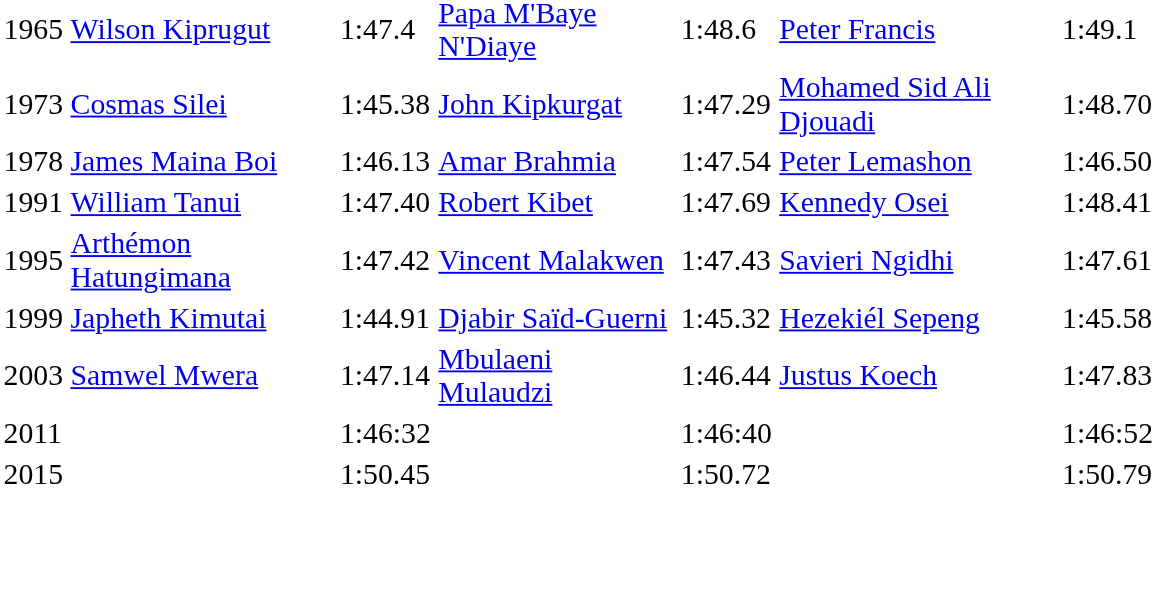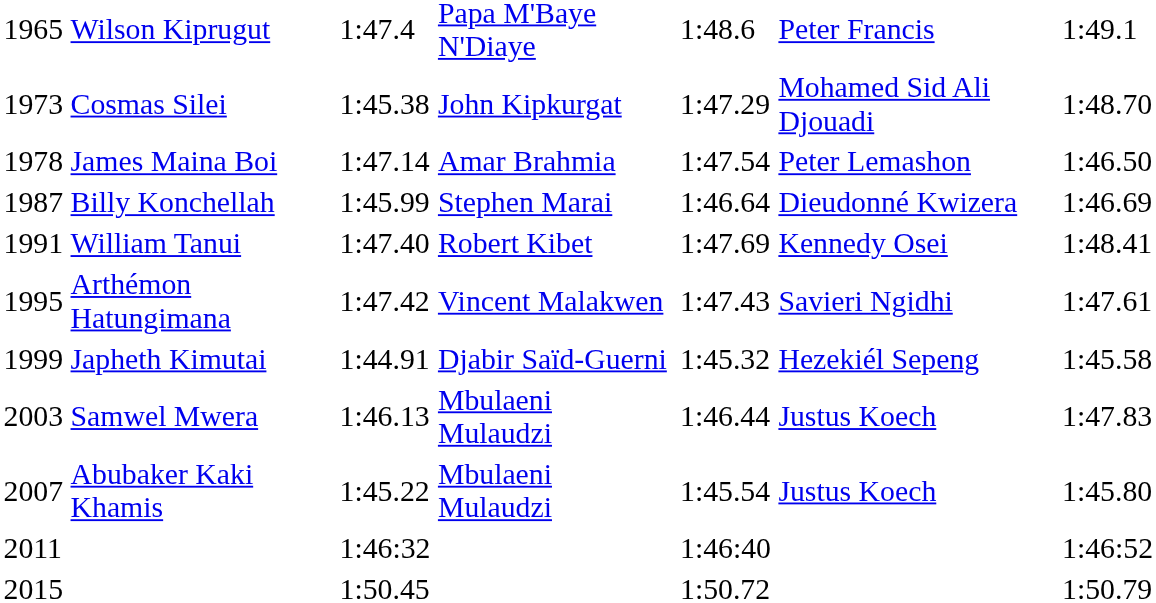 <table>
 <tr>
 <td>1965</td>
 <td><a href='#'>Wilson Kiprugut</a><br> </td>
 <td>1:47.4</td>
 <td><a href='#'>Papa M'Baye N'Diaye</a><br> </td>
 <td>1:48.6</td>
 <td><a href='#'>Peter Francis</a><br> </td>
 <td>1:49.1</td>
 </tr>
 <tr>
 <td>1973</td>
 <td><a href='#'>Cosmas Silei</a><br> </td>
 <td>1:45.38</td>
 <td><a href='#'>John Kipkurgat</a><br> </td>
 <td>1:47.29</td>
 <td><a href='#'>Mohamed Sid Ali Djouadi</a><br> </td>
 <td>1:48.70</td>
 </tr>
 <tr>
 <td>1978</td>
 <td><a href='#'>James Maina Boi</a><br> </td>
-<td>1:46.13</td>
+<td>1:47.14</td>
 <td><a href='#'>Amar Brahmia</a><br> </td>
 <td>1:47.54</td>
 <td><a href='#'>Peter Lemashon</a><br> </td>
 <td>1:46.50</td>
+</tr>
+<tr>
+<td>1987</td>
+<td><a href='#'>Billy Konchellah</a><br> </td>
+<td>1:45.99</td>
+<td><a href='#'>Stephen Marai</a><br> </td>
+<td>1:46.64</td>
+<td><a href='#'>Dieudonné Kwizera</a><br> </td>
+<td>1:46.69</td>
 </tr>
 <tr>
 <td>1991</td>
 <td><a href='#'>William Tanui</a><br> </td>
 <td>1:47.40</td>
 <td><a href='#'>Robert Kibet</a><br> </td>
 <td>1:47.69</td>
 <td><a href='#'>Kennedy Osei</a><br> </td>
 <td>1:48.41</td>
 </tr>
 <tr>
 <td>1995</td>
 <td><a href='#'>Arthémon Hatungimana</a><br> </td>
 <td>1:47.42</td>
 <td><a href='#'>Vincent Malakwen</a><br> </td>
 <td>1:47.43</td>
 <td><a href='#'>Savieri Ngidhi</a><br> </td>
 <td>1:47.61</td>
 </tr>
 <tr>
 <td>1999</td>
 <td><a href='#'>Japheth Kimutai</a><br> </td>
 <td>1:44.91</td>
 <td><a href='#'>Djabir Saïd-Guerni</a><br> </td>
 <td>1:45.32</td>
 <td><a href='#'>Hezekiél Sepeng</a><br> </td>
 <td>1:45.58</td>
 </tr>
 <tr>
 <td>2003<br></td>
 <td><a href='#'>Samwel Mwera</a> <br> </td>
-<td>1:47.14</td>
+<td>1:46.13</td>
 <td><a href='#'>Mbulaeni Mulaudzi</a> <br> </td>
 <td>1:46.44</td>
 <td><a href='#'>Justus Koech</a> <br> </td>
 <td>1:47.83</td>
+</tr>
+<tr>
+<td>2007<br></td>
+<td><a href='#'>Abubaker Kaki Khamis</a> <br> </td>
+<td>1:45.22</td>
+<td><a href='#'>Mbulaeni Mulaudzi</a> <br> </td>
+<td>1:45.54</td>
+<td><a href='#'>Justus Koech</a> <br> </td>
+<td>1:45.80</td>
 </tr>
 <tr>
 <td>2011<br></td>
 <td></td>
 <td>1:46:32</td>
 <td></td>
 <td>1:46:40</td>
 <td></td>
 <td>1:46:52</td>
 </tr>
 <tr>
 <td>2015</td>
 <td></td>
 <td>1:50.45</td>
 <td></td>
 <td>1:50.72</td>
 <td></td>
 <td>1:50.79</td>
 </tr>
 </table>
